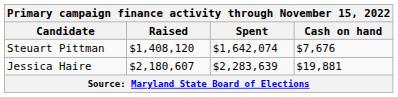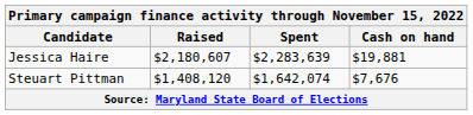 <table class="wikitable sortable">
 <tr>
 <th colspan="4">Primary campaign finance activity through November 15, 2022</th>
 </tr>
 <tr>
 <th>Candidate</th>
 <th>Raised</th>
 <th>Spent</th>
 <th>Cash on hand</th>
 </tr>
 <tr>
+<td>Jessica Haire</td>
+<td>$2,180,607</td>
+<td>$2,283,639</td>
+<td>$19,881</td>
+</tr>
+<tr>
 <td>Steuart Pittman</td>
 <td>$1,408,120</td>
 <td>$1,642,074</td>
 <td>$7,676</td>
 </tr>
 <tr>
-<td>Jessica Haire</td>
-<td>$2,180,607</td>
-<td>$2,283,639</td>
-<td>$19,881</td>
-</tr>
-<tr>
 <th colspan="4"><small>Source: <a href='#'>Maryland State Board of Elections</a></small></th>
 </tr>
 </table>
